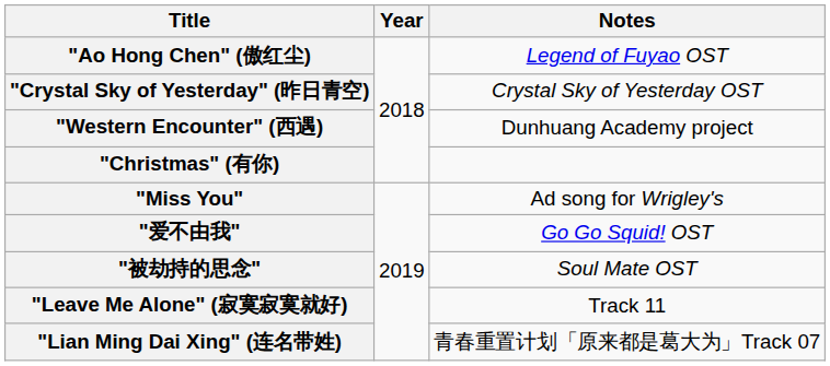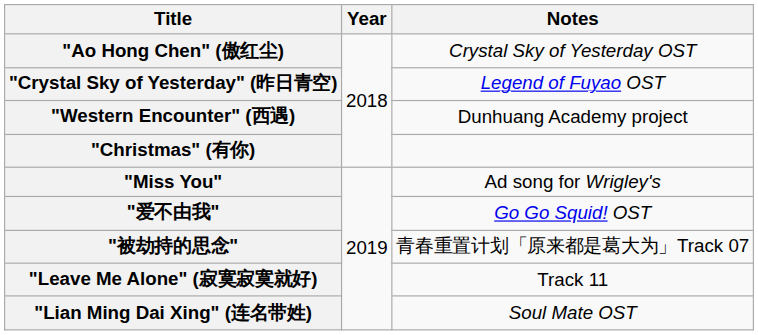 <table class="wikitable plainrowheaders" style="text-align:center;">
 <tr>
 <th scope="col">Title</th>
 <th scope="col">Year</th>
 <th scope="col">Notes</th>
 </tr>
 <tr>
 <th scope=row>"Ao Hong Chen" (傲红尘)</th>
 <td rowspan=4>2018</td>
-<td><em><a href='#'>Legend of Fuyao</a> OST</em></td>
+<td><em>Crystal Sky of Yesterday OST</em></td>
 </tr>
 <tr>
 <th scope=row>"Crystal Sky of Yesterday" (昨日青空)</th>
-<td><em>Crystal Sky of Yesterday OST</em></td>
+<td><em><a href='#'>Legend of Fuyao</a> OST</em></td>
 </tr>
 <tr>
 <th scope=row>"Western Encounter" (西遇)</th>
 <td>Dunhuang Academy project</td>
 </tr>
 <tr>
 <th scope=row>"Christmas" (有你)</th>
 <td></td>
 </tr>
 <tr>
 <th scope=row>"Miss You"</th>
 <td rowspan=5>2019</td>
 <td>Ad song for <em>Wrigley's</em></td>
 </tr>
 <tr>
 <th scope=row>"爱不由我"</th>
 <td><em><a href='#'>Go Go Squid!</a> OST</em></td>
 </tr>
 <tr>
 <th scope=row>"被劫持的思念"</th>
-<td><em>Soul Mate OST</em></td>
+<td>青春重置计划「原来都是葛大为」Track 07</td>
 </tr>
 <tr>
 <th scope=row>"Leave Me Alone" (寂寞寂寞就好)</th>
 <td>Track 11</td>
 </tr>
 <tr>
 <th scope=row>"Lian Ming Dai Xing" (连名带姓)</th>
-<td>青春重置计划「原来都是葛大为」Track 07</td>
+<td><em>Soul Mate OST</em></td>
 </tr>
 </table>
